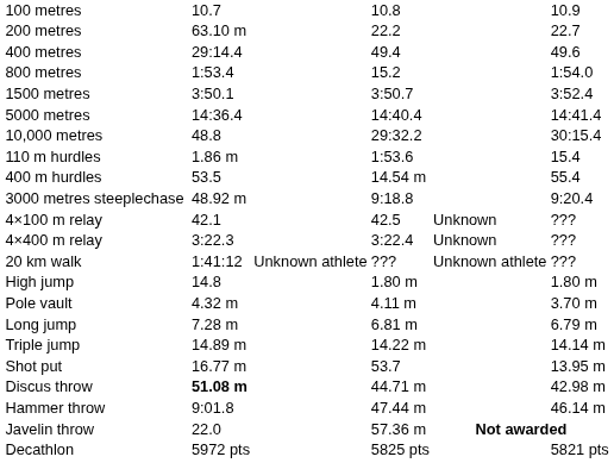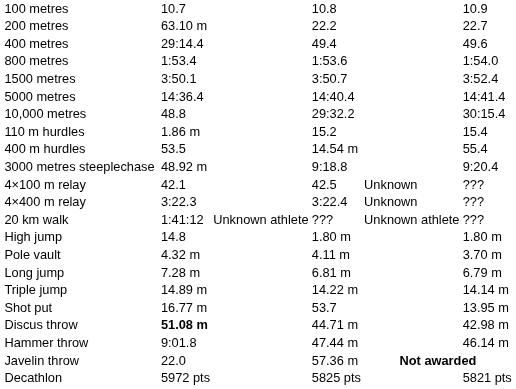 <table>
 <tr>
 <td>100 metres</td>
 <td></td>
 <td>10.7</td>
 <td></td>
 <td>10.8</td>
 <td></td>
 <td>10.9</td>
 </tr>
 <tr>
 <td>200 metres</td>
 <td></td>
 <td>63.10 m</td>
 <td></td>
 <td>22.2</td>
 <td></td>
 <td>22.7</td>
 </tr>
 <tr>
 <td>400 metres</td>
 <td></td>
 <td>29:14.4</td>
 <td></td>
 <td>49.4</td>
 <td></td>
 <td>49.6</td>
 </tr>
 <tr>
 <td>800 metres</td>
 <td></td>
 <td>1:53.4</td>
 <td></td>
-<td>15.2</td>
+<td>1:53.6</td>
 <td></td>
 <td>1:54.0</td>
 </tr>
 <tr>
 <td>1500 metres</td>
 <td></td>
 <td>3:50.1</td>
 <td></td>
 <td>3:50.7</td>
 <td></td>
 <td>3:52.4</td>
 </tr>
 <tr>
 <td>5000 metres</td>
 <td></td>
 <td>14:36.4</td>
 <td></td>
 <td>14:40.4</td>
 <td></td>
 <td>14:41.4</td>
 </tr>
 <tr>
 <td>10,000 metres</td>
 <td></td>
 <td>48.8</td>
 <td></td>
 <td>29:32.2</td>
 <td></td>
 <td>30:15.4</td>
 </tr>
 <tr>
 <td>110 m hurdles</td>
 <td></td>
 <td>1.86 m</td>
 <td></td>
-<td>1:53.6</td>
+<td>15.2</td>
 <td></td>
 <td>15.4</td>
 </tr>
 <tr>
 <td>400 m hurdles</td>
 <td></td>
 <td>53.5</td>
 <td></td>
 <td>14.54 m</td>
 <td></td>
 <td>55.4</td>
 </tr>
 <tr>
 <td>3000 metres steeplechase</td>
 <td></td>
 <td>48.92 m</td>
 <td></td>
 <td>9:18.8</td>
 <td></td>
 <td>9:20.4</td>
 </tr>
 <tr>
 <td>4×100 m relay</td>
 <td></td>
 <td>42.1</td>
 <td></td>
 <td>42.5</td>
 <td>Unknown</td>
 <td>???</td>
 </tr>
 <tr>
 <td>4×400 m relay</td>
 <td></td>
 <td>3:22.3</td>
 <td></td>
 <td>3:22.4</td>
 <td>Unknown</td>
 <td>???</td>
 </tr>
 <tr>
 <td>20 km walk</td>
 <td></td>
 <td>1:41:12</td>
 <td>Unknown athlete</td>
 <td>???</td>
 <td>Unknown athlete</td>
 <td>???</td>
 </tr>
 <tr>
 <td>High jump</td>
 <td></td>
 <td>14.8</td>
 <td></td>
 <td>1.80 m</td>
 <td></td>
 <td>1.80 m</td>
 </tr>
 <tr>
 <td>Pole vault</td>
 <td></td>
 <td>4.32 m</td>
 <td></td>
 <td>4.11 m</td>
 <td></td>
 <td>3.70 m</td>
 </tr>
 <tr>
 <td>Long jump</td>
 <td></td>
 <td>7.28 m</td>
 <td></td>
 <td>6.81 m</td>
 <td></td>
 <td>6.79 m</td>
 </tr>
 <tr>
 <td>Triple jump</td>
 <td></td>
 <td>14.89 m</td>
 <td></td>
 <td>14.22 m</td>
 <td></td>
 <td>14.14 m</td>
 </tr>
 <tr>
 <td>Shot put</td>
 <td></td>
 <td>16.77 m</td>
 <td></td>
 <td>53.7</td>
 <td></td>
 <td>13.95 m</td>
 </tr>
 <tr>
 <td>Discus throw</td>
 <td></td>
 <td><strong>51.08 m</strong></td>
 <td></td>
 <td>44.71 m</td>
 <td></td>
 <td>42.98 m</td>
 </tr>
 <tr>
 <td>Hammer throw</td>
 <td></td>
 <td>9:01.8</td>
 <td></td>
 <td>47.44 m</td>
 <td></td>
 <td>46.14 m</td>
 </tr>
 <tr>
 <td>Javelin throw</td>
 <td></td>
 <td>22.0</td>
 <td></td>
 <td>57.36 m</td>
 <th colspan=2>Not awarded</th>
 </tr>
 <tr>
 <td>Decathlon</td>
 <td></td>
 <td>5972 pts</td>
 <td></td>
 <td>5825 pts</td>
 <td></td>
 <td>5821 pts</td>
 </tr>
 </table>
